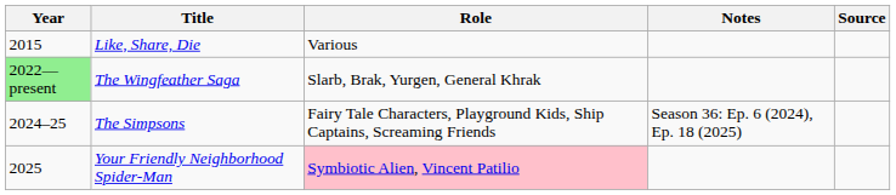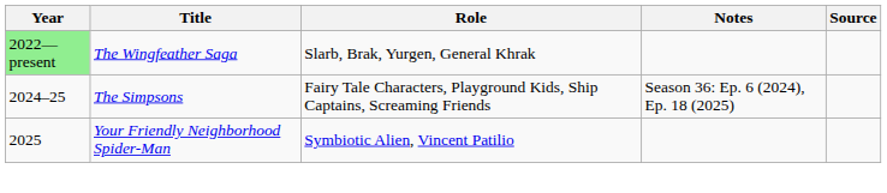 <table class="wikitable sortable">
 <tr>
 <th>Year</th>
 <th>Title</th>
 <th>Role</th>
 <th>Notes</th>
 <th>Source</th>
-</tr>
-<tr>
-<td>2015</td>
-<td><em><a href='#'>Like, Share, Die</a></em></td>
-<td>Various</td>
-<td></td>
-<td></td>
 </tr>
 <tr>
 <td style="background: lightgreen;">2022—present</td>
 <td><em><a href='#'>The Wingfeather Saga</a></em></td>
 <td>Slarb, Brak, Yurgen, General Khrak</td>
 <td></td>
 <td></td>
 </tr>
 <tr>
 <td>2024–25</td>
 <td><em><a href='#'>The Simpsons</a></em></td>
 <td>Fairy Tale Characters, Playground Kids, Ship Captains, Screaming Friends</td>
 <td>Season 36: Ep. 6 (2024), Ep. 18 (2025)</td>
 <td></td>
 </tr>
 <tr>
 <td>2025</td>
 <td><em><a href='#'>Your Friendly Neighborhood Spider-Man</a></em></td>
-<td style="background: pink;"><a href='#'>Symbiotic Alien</a>, <a href='#'>Vincent Patilio</a></td>
+<td><a href='#'>Symbiotic Alien</a>, <a href='#'>Vincent Patilio</a></td>
 <td></td>
 <td></td>
 </tr>
 </table>
